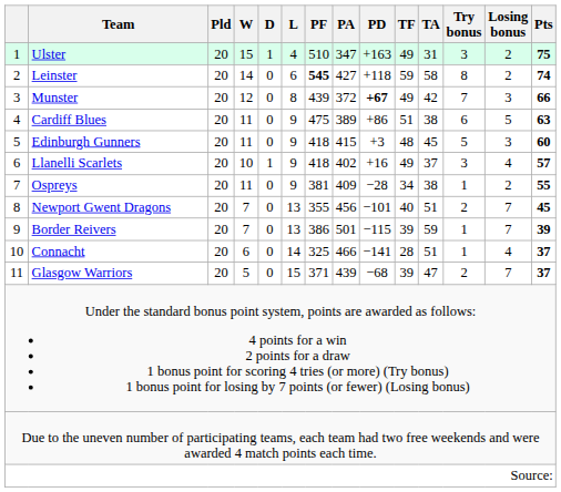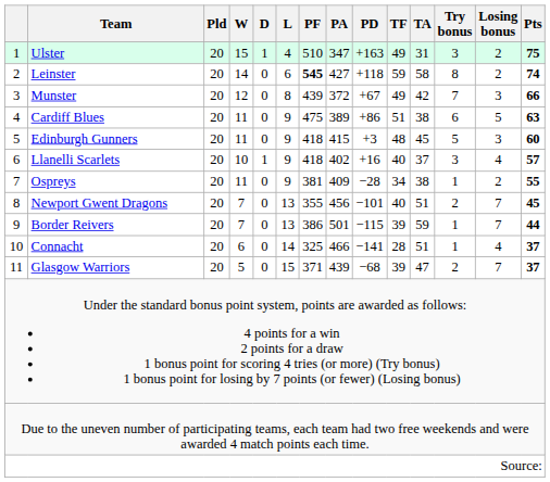 <table class="wikitable" style="float:left; margin-right:15px; text-align: center;">
 <tr>
 <th width="20"></th>
 <th width="200">Team</th>
 <th width="20">Pld</th>
 <th width="20">W</th>
 <th width="20">D</th>
 <th width="20">L</th>
 <th width="20">PF</th>
 <th width="20">PA</th>
 <th width="20">PD</th>
 <th width="20">TF</th>
 <th width="20">TA</th>
 <th width="20">Try bonus</th>
 <th width="20">Losing bonus</th>
 <th width="20">Pts</th>
 </tr>
 <tr bgcolor=#d8ffeb align=center>
 <td>1</td>
 <td align=left> <a href='#'>Ulster</a></td>
 <td>20</td>
 <td>15</td>
 <td>1</td>
 <td>4</td>
 <td>510</td>
 <td>347</td>
 <td>+163</td>
 <td>49</td>
 <td>31</td>
 <td>3</td>
 <td>2</td>
 <td><strong>75</strong></td>
 </tr>
 <tr bgcolor=#ffffff align=center>
 <td>2</td>
 <td align=left> <a href='#'>Leinster</a></td>
 <td>20</td>
 <td>14</td>
 <td>0</td>
 <td>6</td>
 <td><strong>545</strong></td>
 <td>427</td>
 <td>+118</td>
 <td>59</td>
 <td>58</td>
 <td>8</td>
 <td>2</td>
 <td><strong>74</strong></td>
 </tr>
 <tr bgcolor=#ffffff align=center>
 <td>3</td>
 <td align=left> <a href='#'>Munster</a></td>
 <td>20</td>
 <td>12</td>
 <td>0</td>
 <td>8</td>
 <td>439</td>
 <td>372</td>
-<td><strong>+67</strong></td>
+<td>+67</td>
 <td>49</td>
 <td>42</td>
 <td>7</td>
 <td>3</td>
 <td><strong>66</strong></td>
 </tr>
 <tr bgcolor=#ffffff align=center>
 <td>4</td>
 <td align=left> <a href='#'>Cardiff Blues</a></td>
 <td>20</td>
 <td>11</td>
 <td>0</td>
 <td>9</td>
 <td>475</td>
 <td>389</td>
 <td>+86</td>
 <td>51</td>
 <td>38</td>
 <td>6</td>
 <td>5</td>
 <td><strong>63</strong></td>
 </tr>
 <tr bgcolor=#ffffff align=center>
 <td>5</td>
 <td align=left> <a href='#'>Edinburgh Gunners</a></td>
 <td>20</td>
 <td>11</td>
 <td>0</td>
 <td>9</td>
 <td>418</td>
 <td>415</td>
 <td>+3</td>
 <td>48</td>
 <td>45</td>
 <td>5</td>
 <td>3</td>
 <td><strong>60</strong></td>
 </tr>
 <tr bgcolor=#ffffff align=center>
 <td>6</td>
 <td align=left> <a href='#'>Llanelli Scarlets</a></td>
 <td>20</td>
 <td>10</td>
 <td>1</td>
 <td>9</td>
 <td>418</td>
 <td>402</td>
 <td>+16</td>
-<td>49</td>
+<td>40</td>
 <td>37</td>
 <td>3</td>
 <td>4</td>
 <td><strong>57</strong></td>
 </tr>
 <tr bgcolor=#ffffff align=center>
 <td>7</td>
 <td align=left> <a href='#'>Ospreys</a></td>
 <td>20</td>
 <td>11</td>
 <td>0</td>
 <td>9</td>
 <td>381</td>
 <td>409</td>
 <td>−28</td>
 <td>34</td>
 <td>38</td>
 <td>1</td>
 <td>2</td>
 <td><strong>55</strong></td>
 </tr>
 <tr bgcolor=#ffffff align=center>
 <td>8</td>
 <td align=left> <a href='#'>Newport Gwent Dragons</a></td>
 <td>20</td>
 <td>7</td>
 <td>0</td>
 <td>13</td>
 <td>355</td>
 <td>456</td>
 <td>−101</td>
 <td>40</td>
 <td>51</td>
 <td>2</td>
 <td>7</td>
 <td><strong>45</strong></td>
 </tr>
 <tr bgcolor=#ffffff align=center>
 <td>9</td>
 <td align=left> <a href='#'>Border Reivers</a></td>
 <td>20</td>
 <td>7</td>
 <td>0</td>
 <td>13</td>
 <td>386</td>
 <td>501</td>
 <td>−115</td>
 <td>39</td>
 <td>59</td>
 <td>1</td>
 <td>7</td>
-<td><strong>39</strong></td>
+<td><strong>44</strong></td>
 </tr>
 <tr bgcolor=#ffffff align=center>
 <td>10</td>
 <td align=left> <a href='#'>Connacht</a></td>
 <td>20</td>
 <td>6</td>
 <td>0</td>
 <td>14</td>
 <td>325</td>
 <td>466</td>
 <td>−141</td>
 <td>28</td>
 <td>51</td>
 <td>1</td>
 <td>4</td>
 <td><strong>37</strong></td>
 </tr>
 <tr bgcolor=#ffffff align=center>
 <td>11</td>
 <td align=left> <a href='#'>Glasgow Warriors</a></td>
 <td>20</td>
 <td>5</td>
 <td>0</td>
 <td>15</td>
 <td>371</td>
 <td>439</td>
 <td>−68</td>
 <td>39</td>
 <td>47</td>
 <td>2</td>
 <td>7</td>
 <td><strong>37</strong></td>
 </tr>
 <tr>
 <td colspan="14"><br>Under the standard bonus point system, points are awarded as follows:<ul><li>4 points for a win</li><li>2 points for a draw</li><li>1 bonus point for scoring 4 tries (or more) (Try bonus)</li><li>1 bonus point for losing by 7 points (or fewer) (Losing bonus)</li></ul></td>
 </tr>
 <tr>
 <td colspan="14"><br>Due to the uneven number of participating teams, each team had two free weekends and were awarded 4 match points each time.</td>
 </tr>
 <tr>
 <td colspan="14" style="text-align:right; background:#fff;" cellpadding="0" cellspacing="0">Source:  </td>
 </tr>
 </table>
